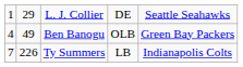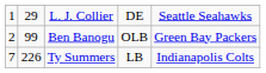 <table class="wikitable" style="text-align:center">
 <tr>
 <td>1</td>
 <td>29</td>
 <td><a href='#'>L. J. Collier</a></td>
 <td>DE</td>
 <td><a href='#'>Seattle Seahawks</a></td>
 </tr>
 <tr>
-<td>4</td>
-<td>49</td>
+<td>2</td>
+<td>99</td>
 <td><a href='#'>Ben Banogu</a></td>
 <td>OLB</td>
 <td><a href='#'>Green Bay Packers</a></td>
 </tr>
 <tr>
 <td>7</td>
 <td>226</td>
 <td><a href='#'>Ty Summers</a></td>
 <td>LB</td>
 <td><a href='#'>Indianapolis Colts</a></td>
 </tr>
 </table>
